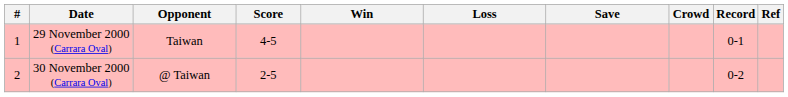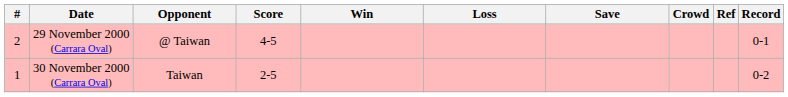 <table class="wikitable" style="text-align:center">
 <tr>
 <th width=25>#</th>
 <th width=125>Date</th>
 <th width=125>Opponent</th>
 <th width=75>Score</th>
 <th width=150>Win</th>
 <th width=150>Loss</th>
 <th width=150>Save</th>
 <th width=50>Crowd</th>
+<th width=25>Ref</th>
 <th width=50>Record</th>
-<th width=25>Ref</th>
 </tr>
 <tr bgcolor=#ffbbbb>
-<td>1</td>
+<td>2</td>
 <td>29 November 2000 <small>(<a href='#'>Carrara Oval</a>)</small></td>
-<td>Taiwan</td>
+<td>@ Taiwan</td>
 <td>4-5</td>
 <td></td>
 <td></td>
 <td></td>
 <td></td>
+<td></td>
 <td>0-1</td>
-<td></td>
 </tr>
 <tr bgcolor=#ffbbbb>
-<td>2</td>
+<td>1</td>
 <td>30 November 2000 <small>(<a href='#'>Carrara Oval</a>)</small></td>
-<td>@ Taiwan</td>
+<td>Taiwan</td>
 <td>2-5</td>
 <td></td>
 <td></td>
 <td></td>
 <td></td>
+<td></td>
 <td>0-2</td>
-<td></td>
 </tr>
 </table>
